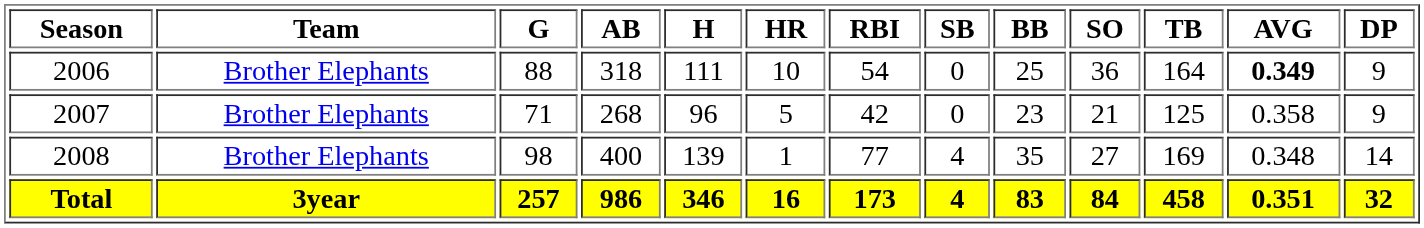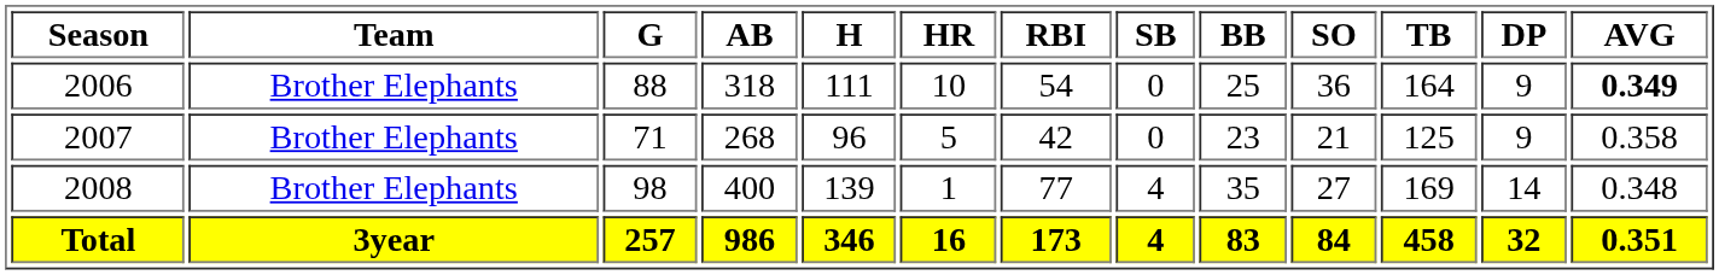 <table Border=1 WIDTH=800PX>
 <tr align=center>
 <th>Season</th>
 <th>Team</th>
 <th>G</th>
 <th>AB</th>
 <th>H</th>
 <th>HR</th>
 <th>RBI</th>
 <th>SB</th>
 <th>BB</th>
 <th>SO</th>
 <th>TB</th>
+<th>DP</th>
 <th>AVG</th>
-<th>DP</th>
 </tr>
 <tr align=center>
 <td>2006</td>
 <td><a href='#'>Brother Elephants</a></td>
 <td>88</td>
 <td>318</td>
 <td>111</td>
 <td>10</td>
 <td>54</td>
 <td>0</td>
 <td>25</td>
 <td>36</td>
 <td>164</td>
+<td>9</td>
 <td><strong>0.349</strong></td>
-<td>9</td>
 </tr>
 <tr align=center>
 <td>2007</td>
 <td><a href='#'>Brother Elephants</a></td>
 <td>71</td>
 <td>268</td>
 <td>96</td>
 <td>5</td>
 <td>42</td>
 <td>0</td>
 <td>23</td>
 <td>21</td>
 <td>125</td>
+<td>9</td>
 <td>0.358</td>
-<td>9</td>
 </tr>
 <tr align=center>
 <td>2008</td>
 <td><a href='#'>Brother Elephants</a></td>
 <td>98</td>
 <td>400</td>
 <td>139</td>
 <td>1</td>
 <td>77</td>
 <td>4</td>
 <td>35</td>
 <td>27</td>
 <td>169</td>
+<td>14</td>
 <td>0.348</td>
-<td>14</td>
 </tr>
 <tr align=center style="color:black; background-color:yellow">
 <th><strong>Total</strong></th>
 <th>3year</th>
 <th>257</th>
 <th>986</th>
 <th>346</th>
 <th>16</th>
 <th>173</th>
 <th>4</th>
 <th>83</th>
 <th>84</th>
 <th>458</th>
+<th>32</th>
 <th>0.351</th>
-<th>32</th>
 </tr>
 </table>
